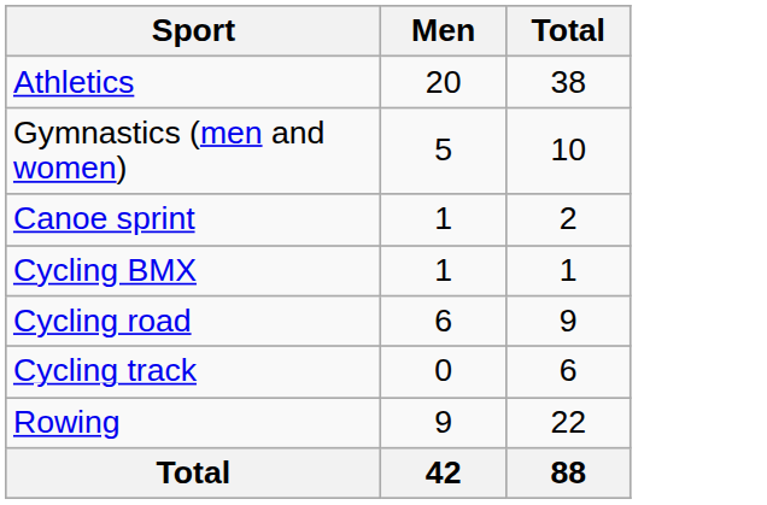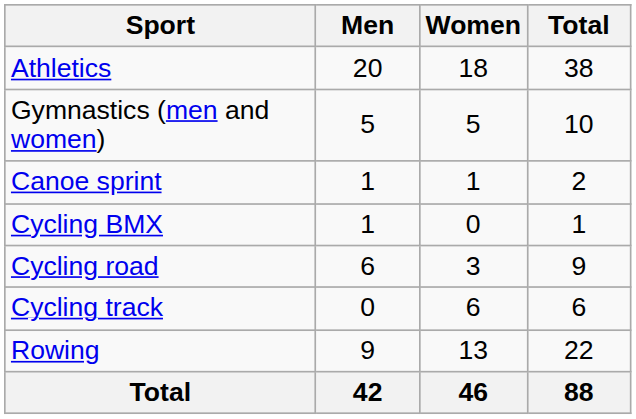 <table class="wikitable sortable" style="text-align:center;">
 <tr>
 <th width=180>Sport</th>
 <th width=55>Men</th>
+<th width=55>Women</th>
 <th width=55>Total</th>
 </tr>
 <tr>
 <td align=left><a href='#'>Athletics</a></td>
 <td>20</td>
+<td>18</td>
 <td>38</td>
 </tr>
 <tr>
 <td align=left>Gymnastics (<a href='#'>men</a> and <a href='#'>women</a>)</td>
+<td>5</td>
 <td>5</td>
 <td>10</td>
 </tr>
 <tr>
 <td align=left><a href='#'>Canoe sprint</a></td>
 <td>1</td>
+<td>1</td>
 <td>2</td>
 </tr>
 <tr>
 <td align=left><a href='#'>Cycling BMX</a></td>
 <td>1</td>
+<td>0</td>
 <td>1</td>
 </tr>
 <tr>
 <td align=left><a href='#'>Cycling road</a></td>
 <td>6</td>
+<td>3</td>
 <td>9</td>
 </tr>
 <tr>
 <td align=left><a href='#'>Cycling track</a></td>
 <td>0</td>
 <td>6</td>
+<td>6</td>
 </tr>
 <tr>
 <td align=left><a href='#'>Rowing</a></td>
 <td>9</td>
+<td>13</td>
 <td>22</td>
 </tr>
 <tr>
 <th align=left>Total</th>
 <th>42</th>
+<th>46</th>
 <th>88</th>
 </tr>
 </table>
